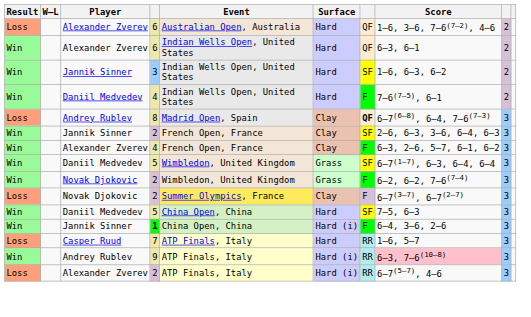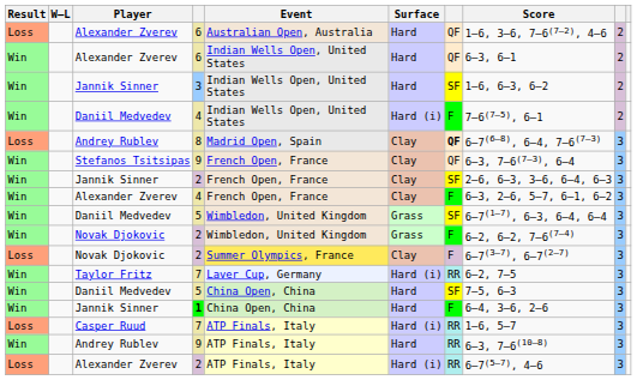 <table class="wikitable sortable">
 <tr>
 <th>Result</th>
 <th class=unsortable>W–L</th>
 <th>Player</th>
 <th></th>
 <th width=220>Event</th>
 <th>Surface</th>
 <th class=unsortable></th>
 <th class=unsortable>Score</th>
 <th></th>
 <th class=unsortable></th>
 </tr>
 <tr>
 <td bgcolor=ffa07a>Loss</td>
 <td></td>
 <td> <a href='#'>Alexander Zverev</a></td>
 <td align=center bgcolor=eee8aa>6</td>
 <td bgcolor=f3e6d7><a href='#'>Australian Open</a>, Australia</td>
 <td bgcolor=ccccff>Hard</td>
 <td bgcolor=ffebcd>QF</td>
 <td>1–6, 3–6, 7–6<sup>(7–2)</sup>, 4–6</td>
 <td align=center bgcolor=thistle>2</td>
 <td align=center></td>
 </tr>
 <tr>
 <td bgcolor=98fb98>Win</td>
 <td></td>
 <td> Alexander Zverev</td>
 <td align=center bgcolor=eee8aa>6</td>
 <td bgcolor=e9e9e9><a href='#'>Indian Wells Open</a>, United States</td>
 <td bgcolor=ccccff>Hard</td>
 <td bgcolor=ffebcd>QF</td>
 <td>6–3, 6–1</td>
 <td align=center bgcolor=thistle>2</td>
 <td align=center></td>
 </tr>
 <tr>
 <td bgcolor=98fb98>Win</td>
 <td></td>
 <td> <a href='#'>Jannik Sinner</a></td>
 <td align=center bgcolor=99ccff>3</td>
 <td bgcolor=e9e9e9>Indian Wells Open, United States</td>
 <td bgcolor=ccccff>Hard</td>
 <td bgcolor=yellow>SF</td>
 <td>1–6, 6–3, 6–2</td>
 <td align=center bgcolor=thistle>2</td>
 <td align=center></td>
 </tr>
 <tr>
 <td bgcolor=98fb98>Win</td>
 <td></td>
 <td> <a href='#'>Daniil Medvedev</a></td>
 <td align=center bgcolor=eee8aa>4</td>
 <td bgcolor=e9e9e9>Indian Wells Open, United States</td>
-<td bgcolor=ccccff>Hard</td>
+<td bgcolor=ccccff>Hard (i)</td>
 <td bgcolor=lime>F</td>
 <td>7–6<sup>(7–5)</sup>, 6–1</td>
 <td align=center bgcolor=thistle>2</td>
 <td align=center></td>
 </tr>
 <tr>
 <td bgcolor=ffa07a>Loss</td>
 <td></td>
 <td> <a href='#'>Andrey Rublev</a></td>
 <td align=center bgcolor=eee8aa>8</td>
 <td bgcolor=e9e9e9><a href='#'>Madrid Open</a>, Spain</td>
 <td bgcolor=ebc2af>Clay</td>
 <td bgcolor=ffebcd><strong>QF</strong></td>
 <td>6–7<sup>(6–8)</sup>, 6–4, 7–6<sup>(7–3)</sup></td>
+<td align=center bgcolor=99ccff>3</td>
+<td align=center></td>
+</tr>
+<tr>
+<td bgcolor=98fb98>Win</td>
+<td></td>
+<td> <a href='#'>Stefanos Tsitsipas</a></td>
+<td align=center bgcolor=eee8aa>9</td>
+<td bgcolor=f3e6d7><a href='#'>French Open</a>, France</td>
+<td bgcolor=ebc2af>Clay</td>
+<td bgcolor=ffebcd>QF</td>
+<td>6–3, 7–6<sup>(7–3)</sup>, 6–4</td>
 <td align=center bgcolor=99ccff>3</td>
 <td align=center></td>
 </tr>
 <tr>
 <td bgcolor=98fb98>Win</td>
 <td></td>
 <td> Jannik Sinner</td>
 <td align=center bgcolor=thistle>2</td>
 <td bgcolor=f3e6d7>French Open, France</td>
 <td bgcolor=ebc2af>Clay</td>
 <td bgcolor=yellow>SF</td>
 <td>2–6, 6–3, 3–6, 6–4, 6–3</td>
 <td align=center bgcolor=99ccff>3</td>
 <td align=center></td>
 </tr>
 <tr>
 <td bgcolor=98fb98>Win</td>
 <td></td>
 <td> Alexander Zverev</td>
 <td align=center bgcolor=eee8aa>4</td>
 <td bgcolor=f3e6d7>French Open, France</td>
 <td bgcolor=ebc2af>Clay</td>
 <td bgcolor=lime>F</td>
 <td>6–3, 2–6, 5–7, 6–1, 6–2</td>
 <td align=center bgcolor=99ccff>3</td>
 <td align=center></td>
 </tr>
 <tr>
 <td bgcolor=98fb98>Win</td>
 <td></td>
 <td> Daniil Medvedev</td>
 <td align=center bgcolor=eee8aa>5</td>
 <td bgcolor=f3e6d7><a href='#'>Wimbledon</a>, United Kingdom</td>
 <td bgcolor=ccffcc>Grass</td>
 <td bgcolor=yellow>SF</td>
 <td>6–7<sup>(1–7)</sup>, 6–3, 6–4, 6–4</td>
 <td align=center bgcolor=99ccff>3</td>
 <td align=center></td>
 </tr>
 <tr>
 <td bgcolor=98fb98>Win</td>
 <td></td>
 <td> <a href='#'>Novak Djokovic</a></td>
 <td align=center bgcolor=thistle>2</td>
 <td bgcolor=f3e6d7>Wimbledon, United Kingdom</td>
 <td bgcolor=ccffcc>Grass</td>
 <td bgcolor=lime>F</td>
 <td>6–2, 6–2, 7–6<sup>(7–4)</sup></td>
 <td align=center bgcolor=99ccff>3</td>
 <td align=center></td>
 </tr>
 <tr>
 <td bgcolor=ffa07a>Loss</td>
 <td></td>
 <td> Novak Djokovic</td>
 <td align=center bgcolor=thistle>2</td>
 <td bgcolor=ffea5c><a href='#'>Summer Olympics</a>, France</td>
 <td bgcolor=ebc2af>Clay</td>
 <td bgcolor=thistle>F</td>
 <td>6–7<sup>(3–7)</sup>, 6–7<sup>(2–7)</sup></td>
 <td align=center bgcolor=99ccff>3</td>
 <td align=center></td>
 </tr>
 <tr>
 <td bgcolor=98fb98>Win</td>
 <td></td>
+<td> <a href='#'>Taylor Fritz</a></td>
+<td align=center bgcolor=eee8aa>7</td>
+<td bgcolor=ecf2ff><a href='#'>Laver Cup</a>, Germany</td>
+<td bgcolor=ccccff>Hard (i)</td>
+<td bgcolor=afeeee>RR</td>
+<td>6–2, 7–5</td>
+<td align=center bgcolor=99ccff>3</td>
+<td align=center></td>
+</tr>
+<tr>
+<td bgcolor=98fb98>Win</td>
+<td></td>
 <td> Daniil Medvedev</td>
 <td align=center bgcolor=eee8aa>5</td>
 <td bgcolor=d4f1c5><a href='#'>China Open</a>, China</td>
 <td bgcolor=ccccff>Hard</td>
 <td bgcolor=yellow>SF</td>
 <td>7–5, 6–3</td>
 <td align=center bgcolor=99ccff>3</td>
 <td align=center></td>
 </tr>
 <tr>
 <td bgcolor=98fb98>Win</td>
 <td></td>
 <td> Jannik Sinner</td>
 <td align=center bgcolor=lime><strong>1</strong></td>
 <td bgcolor=d4f1c5>China Open, China</td>
-<td bgcolor=ccccff>Hard (i)</td>
+<td bgcolor=ccccff>Hard</td>
 <td bgcolor=lime>F</td>
 <td>6–4, 3–6, 2–6</td>
 <td align=center bgcolor=99ccff>3</td>
 <td align=center></td>
 </tr>
 <tr>
 <td bgcolor=ffa07a>Loss</td>
 <td></td>
 <td> <a href='#'>Casper Ruud</a></td>
 <td align=center bgcolor=eee8aa>7</td>
 <td bgcolor=ffffcc><a href='#'>ATP Finals</a>, Italy</td>
-<td bgcolor=ccccff>Hard</td>
+<td bgcolor=ccccff>Hard (i)</td>
 <td bgcolor="afeeee">RR</td>
 <td>1–6, 5–7</td>
 <td align=center bgcolor=99ccff>3</td>
 <td align=center></td>
 </tr>
 <tr>
 <td bgcolor=98fb98>Win</td>
 <td></td>
 <td> Andrey Rublev</td>
 <td align=center bgcolor=eee8aa>9</td>
 <td bgcolor=ffffcc>ATP Finals, Italy</td>
-<td bgcolor=ccccff>Hard (i)</td>
+<td bgcolor=ccccff>Hard</td>
 <td bgcolor="afeeee">RR</td>
-<td style="background: pink;">6–3, 7–6<sup>(10–8)</sup></td>
+<td>6–3, 7–6<sup>(10–8)</sup></td>
 <td align=center bgcolor=99ccff>3</td>
 <td align=center></td>
 </tr>
 <tr>
 <td bgcolor=ffa07a>Loss</td>
 <td></td>
 <td> Alexander Zverev</td>
 <td align=center bgcolor=thistle>2</td>
 <td bgcolor=ffffcc>ATP Finals, Italy</td>
 <td bgcolor=ccccff>Hard (i)</td>
 <td bgcolor="afeeee">RR</td>
 <td>6–7<sup>(5–7)</sup>, 4–6</td>
 <td align=center bgcolor=99ccff>3</td>
 <td align=center></td>
 </tr>
 </table>
